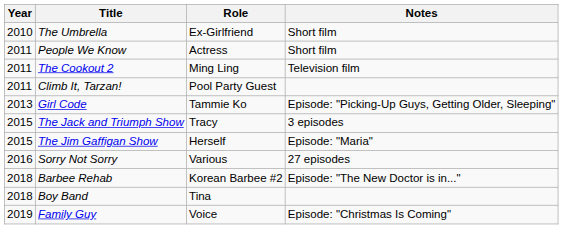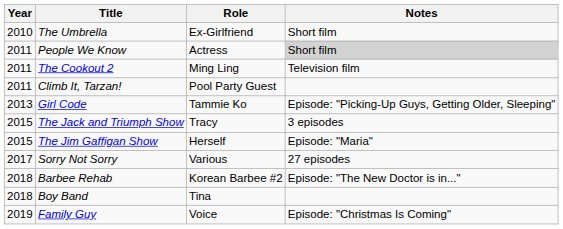 <table class="wikitable sortable">
 <tr>
 <th>Year</th>
 <th>Title</th>
 <th>Role</th>
 <th>Notes</th>
 </tr>
 <tr>
 <td>2010</td>
 <td><em>The Umbrella</em></td>
 <td>Ex-Girlfriend</td>
 <td>Short film</td>
 </tr>
 <tr>
 <td>2011</td>
 <td><em>People We Know</em></td>
 <td>Actress</td>
-<td>Short film</td>
+<td style="background: lightgrey;">Short film</td>
 </tr>
 <tr>
 <td>2011</td>
 <td><em><a href='#'>The Cookout 2</a></em></td>
 <td>Ming Ling</td>
 <td>Television film</td>
 </tr>
 <tr>
 <td>2011</td>
 <td><em>Climb It, Tarzan!</em></td>
 <td>Pool Party Guest</td>
 <td></td>
 </tr>
 <tr>
 <td>2013</td>
 <td><em><a href='#'>Girl Code</a></em></td>
 <td>Tammie Ko</td>
 <td>Episode: "Picking-Up Guys, Getting Older, Sleeping"</td>
 </tr>
 <tr>
 <td>2015</td>
 <td><em><a href='#'>The Jack and Triumph Show</a></em></td>
 <td>Tracy</td>
 <td>3 episodes</td>
 </tr>
 <tr>
 <td>2015</td>
 <td><em><a href='#'>The Jim Gaffigan Show</a></em></td>
 <td>Herself</td>
 <td>Episode: "Maria"</td>
 </tr>
 <tr>
-<td>2016</td>
+<td>2017</td>
 <td><em>Sorry Not Sorry</em></td>
 <td>Various</td>
 <td>27 episodes</td>
 </tr>
 <tr>
 <td>2018</td>
 <td><em>Barbee Rehab</em></td>
 <td>Korean Barbee #2</td>
 <td>Episode: "The New Doctor is in..."</td>
 </tr>
 <tr>
 <td>2018</td>
 <td><em>Boy Band</em></td>
 <td>Tina</td>
 <td></td>
 </tr>
 <tr>
 <td>2019</td>
 <td><em><a href='#'>Family Guy</a></em></td>
 <td>Voice</td>
 <td>Episode: "Christmas Is Coming"</td>
 </tr>
 </table>
